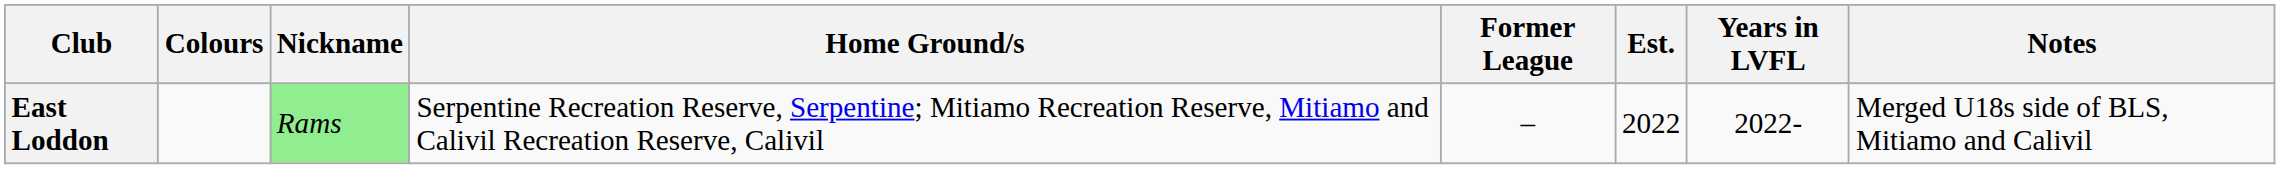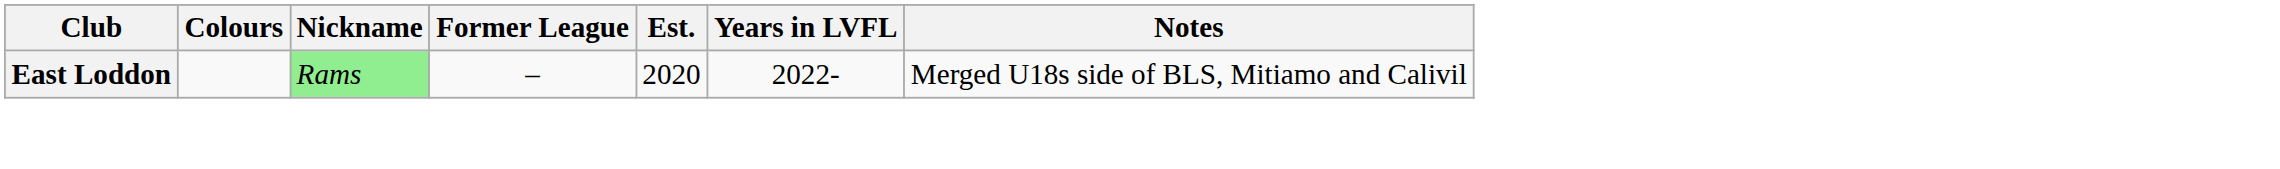 <table class="wikitable sortable">
 <tr>
 <th>Club</th>
 <th>Colours</th>
 <th>Nickname</th>
-<th>Home Ground/s</th>
 <th>Former League</th>
 <th>Est.</th>
 <th>Years in LVFL</th>
 <th>Notes</th>
 </tr>
 <tr>
 <th style="text-align:left">East Loddon</th>
 <td></td>
 <td style="background: lightgreen;"><em>Rams</em></td>
-<td>Serpentine Recreation Reserve, <a href='#'>Serpentine</a>; Mitiamo Recreation Reserve, <a href='#'>Mitiamo</a> and Calivil Recreation Reserve, Calivil</td>
 <td align="center">–</td>
-<td align="center">2022</td>
+<td align="center">2020</td>
 <td align="center">2022-</td>
 <td>Merged U18s side of BLS, Mitiamo and Calivil</td>
 </tr>
 </table>
